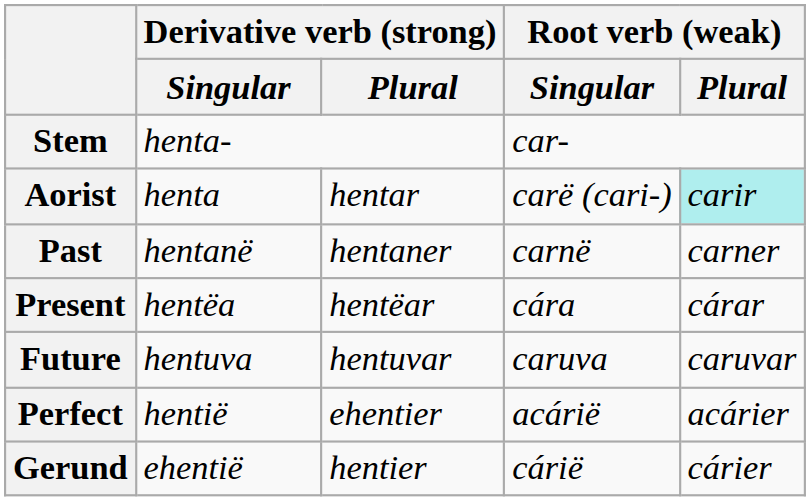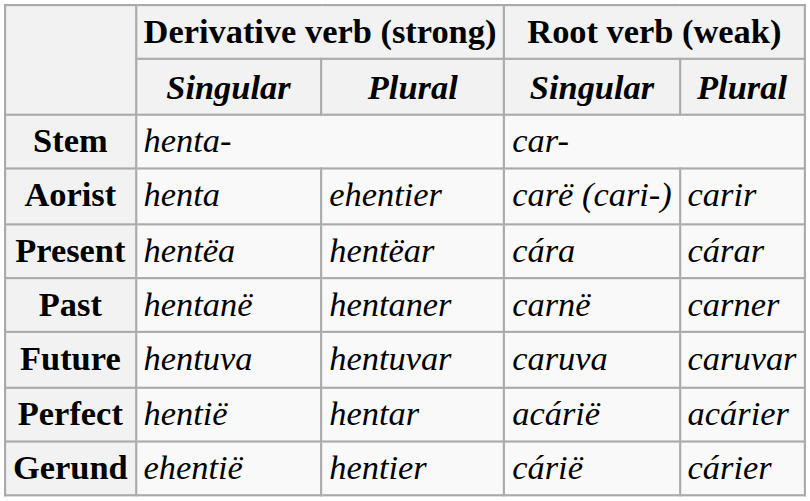 <table class=wikitable>
 <tr>
 <th rowspan=2></th>
 <th colspan=2>Derivative verb (strong)</th>
 <th colspan=2>Root verb (weak)</th>
 </tr>
 <tr>
 <th><em>Singular</em></th>
 <th><em>Plural</em></th>
 <th><em>Singular</em></th>
 <th><em>Plural</em></th>
 </tr>
 <tr>
 <th>Stem</th>
 <td colspan=2><em>henta-</em></td>
 <td colspan=2><em> car-</em></td>
 </tr>
 <tr>
 <th>Aorist</th>
 <td><em>henta</em></td>
-<td><em>hentar</em></td>
+<td><em>ehentier</em></td>
 <td><em>carë (cari-)</em></td>
-<td style="background: paleturquoise;"><em>carir</em></td>
+<td><em>carir</em></td>
+</tr>
+<tr>
+<th>Present</th>
+<td><em>hentëa</em></td>
+<td><em>hentëar</em></td>
+<td><em>cára</em></td>
+<td><em>cárar</em></td>
 </tr>
 <tr>
 <th>Past</th>
 <td><em>hentanë</em></td>
 <td><em>hentaner</em></td>
 <td><em>carnë</em></td>
 <td><em>carner</em></td>
-</tr>
-<tr>
-<th>Present</th>
-<td><em>hentëa</em></td>
-<td><em>hentëar</em></td>
-<td><em>cára</em></td>
-<td><em>cárar</em></td>
 </tr>
 <tr>
 <th>Future</th>
 <td><em>hentuva</em></td>
 <td><em>hentuvar</em></td>
 <td><em>caruva</em></td>
 <td><em>caruvar</em></td>
 </tr>
 <tr>
 <th>Perfect</th>
 <td><em>hentië</em></td>
-<td><em>ehentier</em></td>
+<td><em>hentar</em></td>
 <td><em>acárië</em></td>
 <td><em>acárier</em></td>
 </tr>
 <tr>
 <th>Gerund</th>
 <td><em>ehentië</em></td>
 <td><em>hentier</em></td>
 <td><em>cárië</em></td>
 <td><em>cárier</em></td>
 </tr>
 </table>
